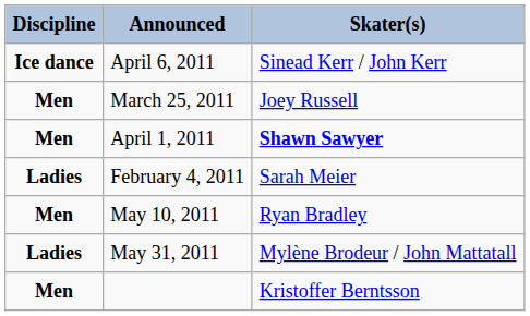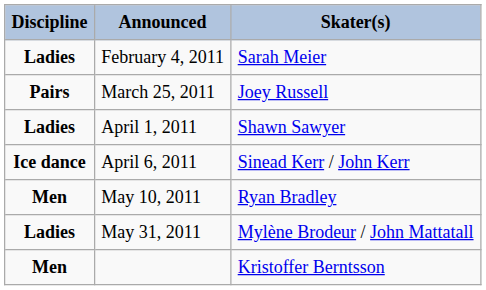 <table border="2" cellpadding="5" cellspacing="0" style="margin: 1em 1em 1em 0; background: #f9f9f9; border: 1px #aaa solid; border-collapse: collapse; font-size: 90%;">
 <tr bgcolor="#B0C4DE" align="center">
 <th>Discipline</th>
 <th>Announced</th>
 <th>Skater(s)</th>
 </tr>
 <tr>
-<th>Ice dance</th>
-<td>April 6, 2011</td>
-<td><a href='#'>Sinead Kerr</a> / <a href='#'>John Kerr</a></td>
+<th>Ladies</th>
+<td>February 4, 2011</td>
+<td><a href='#'>Sarah Meier</a></td>
 </tr>
 <tr>
-<th>Men</th>
+<th>Pairs</th>
 <td>March 25, 2011</td>
 <td><a href='#'>Joey Russell</a></td>
 </tr>
 <tr>
-<th>Men</th>
+<th>Ladies</th>
 <td>April 1, 2011</td>
-<td><strong><a href='#'>Shawn Sawyer</a></strong></td>
+<td><a href='#'>Shawn Sawyer</a></td>
 </tr>
 <tr>
-<th>Ladies</th>
-<td>February 4, 2011</td>
-<td><a href='#'>Sarah Meier</a></td>
+<th>Ice dance</th>
+<td>April 6, 2011</td>
+<td><a href='#'>Sinead Kerr</a> / <a href='#'>John Kerr</a></td>
 </tr>
 <tr>
 <th>Men</th>
 <td>May 10, 2011</td>
 <td><a href='#'>Ryan Bradley</a></td>
 </tr>
 <tr>
 <th>Ladies</th>
 <td>May 31, 2011</td>
 <td><a href='#'>Mylène Brodeur</a> / <a href='#'>John Mattatall</a></td>
 </tr>
 <tr>
 <th>Men</th>
 <td></td>
 <td><a href='#'>Kristoffer Berntsson</a></td>
 </tr>
 </table>
